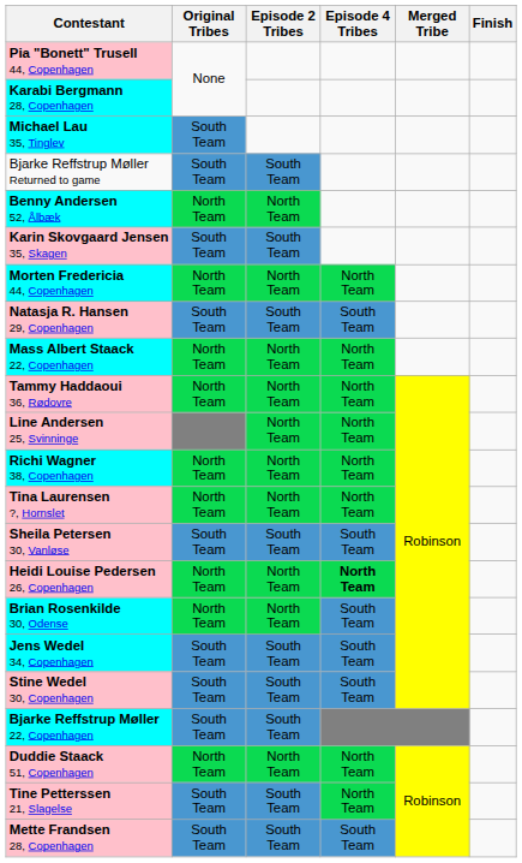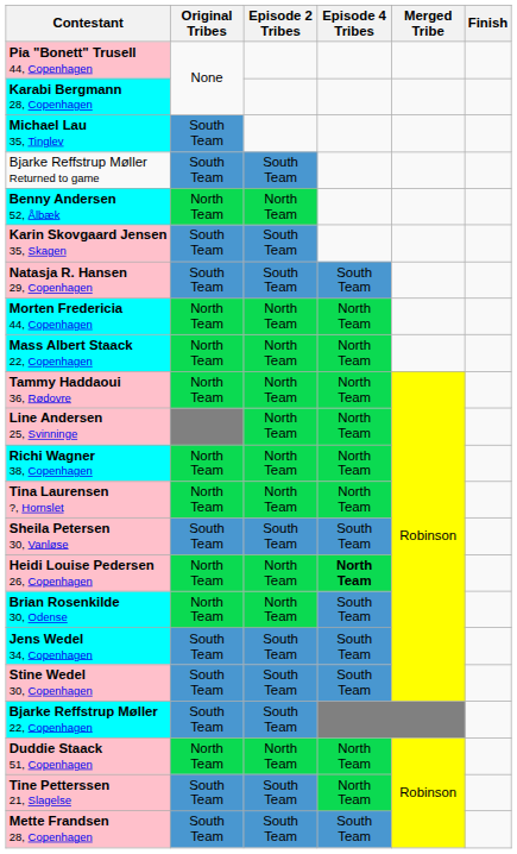 <table class="wikitable" style="margin:auto; text-align:center">
 <tr>
 <th>Contestant</th>
 <th width=80>Original<br>Tribes</th>
 <th width=80>Episode 2<br>Tribes</th>
 <th width=80>Episode 4<br>Tribes</th>
 <th width=80>Merged<br>Tribe</th>
 <th>Finish</th>
 </tr>
 <tr>
 <td align="left" bgcolor="pink"><strong>Pia "Bonett" Trusell</strong><br><small>44, <a href='#'>Copenhagen</a></small></td>
 <td rowspan=2>None</td>
 <td></td>
 <td></td>
 <td></td>
 <td></td>
 </tr>
 <tr>
 <td align="left" bgcolor="cyan"><strong>Karabi Bergmann</strong><br><small>28, <a href='#'>Copenhagen</a></small></td>
 <td></td>
 <td></td>
 <td></td>
 <td></td>
 </tr>
 <tr>
 <td align="left" bgcolor="cyan"><strong>Michael Lau</strong><br><small>35, <a href='#'>Tinglev</a></small></td>
 <td align="center" bgcolor="#4997D0">South Team</td>
 <td></td>
 <td></td>
 <td></td>
 <td></td>
 </tr>
 <tr>
 <td align="left">Bjarke Reffstrup Møller<br><small>Returned to game</small></td>
 <td align="center" bgcolor="#4997D0">South Team</td>
 <td align="center" bgcolor="#4997D0">South Team</td>
 <td></td>
 <td></td>
 <td></td>
 </tr>
 <tr>
 <td align="left" bgcolor="cyan"><strong>Benny Andersen</strong><br><small>52, <a href='#'>Ålbæk</a></small></td>
 <td align="center" bgcolor="#0BDA51">North Team</td>
 <td align="center" bgcolor="#0BDA51">North Team</td>
 <td></td>
 <td></td>
 <td></td>
 </tr>
 <tr>
 <td align="left" bgcolor="pink"><strong>Karin Skovgaard Jensen</strong><br><small>35, <a href='#'>Skagen</a></small></td>
 <td align="center" bgcolor="#4997D0">South Team</td>
 <td align="center" bgcolor="#4997D0">South Team</td>
 <td></td>
 <td></td>
 <td></td>
 </tr>
 <tr>
+<td align="left" bgcolor="pink"><strong>Natasja R. Hansen</strong><br><small>29, <a href='#'>Copenhagen</a></small></td>
+<td align="center" bgcolor="#4997D0">South Team</td>
+<td align="center" bgcolor="#4997D0">South Team</td>
+<td align="center" bgcolor="#4997D0">South Team</td>
+<td></td>
+<td></td>
+</tr>
+<tr>
 <td align="left" bgcolor="cyan"><strong>Morten Fredericia</strong><br><small>44, <a href='#'>Copenhagen</a></small></td>
 <td align="center" bgcolor="#0BDA51">North Team</td>
 <td align="center" bgcolor="#0BDA51">North Team</td>
 <td align="center" bgcolor="#0BDA51">North Team</td>
-<td></td>
-<td></td>
-</tr>
-<tr>
-<td align="left" bgcolor="pink"><strong>Natasja R. Hansen</strong><br><small>29, <a href='#'>Copenhagen</a></small></td>
-<td align="center" bgcolor="#4997D0">South Team</td>
-<td align="center" bgcolor="#4997D0">South Team</td>
-<td align="center" bgcolor="#4997D0">South Team</td>
 <td></td>
 <td></td>
 </tr>
 <tr>
 <td align="left" bgcolor="cyan"><strong>Mass Albert Staack</strong><br><small>22, <a href='#'>Copenhagen</a></small></td>
 <td align="center" bgcolor="#0BDA51">North Team</td>
 <td align="center" bgcolor="#0BDA51">North Team</td>
 <td align="center" bgcolor="#0BDA51">North Team</td>
 <td></td>
 <td></td>
 </tr>
 <tr>
 <td align="left" bgcolor="pink"><strong>Tammy Haddaoui</strong><br><small>36, <a href='#'>Rødovre</a></small></td>
 <td align="center" bgcolor="#0BDA51">North Team</td>
 <td align="center" bgcolor="#0BDA51">North Team</td>
 <td align="center" bgcolor="#0BDA51">North Team</td>
 <td align="center" bgcolor="yellow" rowspan=9>Robinson</td>
 <td></td>
 </tr>
 <tr>
 <td align="left" bgcolor="pink"><strong>Line Andersen</strong><br><small>25, <a href='#'>Svinninge</a></small></td>
 <td align="center" bgcolor="gray" rowspan=1></td>
 <td align="center" bgcolor="#0BDA51">North Team</td>
 <td align="center" bgcolor="#0BDA51">North Team</td>
 <td></td>
 </tr>
 <tr>
 <td align="left" bgcolor="cyan"><strong>Richi Wagner</strong><br><small>38, <a href='#'>Copenhagen</a></small></td>
 <td align="center" bgcolor="#0BDA51">North Team</td>
 <td align="center" bgcolor="#0BDA51">North Team</td>
 <td align="center" bgcolor="#0BDA51">North Team</td>
 <td></td>
 </tr>
 <tr>
 <td align="left" bgcolor="pink"><strong>Tina Laurensen</strong><br><small>?, <a href='#'>Hornslet</a></small></td>
 <td align="center" bgcolor="#0BDA51">North Team</td>
 <td align="center" bgcolor="#0BDA51">North Team</td>
 <td align="center" bgcolor="#0BDA51">North Team</td>
 <td></td>
 </tr>
 <tr>
 <td align="left" bgcolor="pink"><strong>Sheila Petersen</strong><br><small>30, <a href='#'>Vanløse</a></small></td>
 <td align="center" bgcolor="#4997D0">South Team</td>
 <td align="center" bgcolor="#4997D0">South Team</td>
 <td align="center" bgcolor="#4997D0">South Team</td>
 <td></td>
 </tr>
 <tr>
 <td align="left" bgcolor="pink"><strong>Heidi Louise Pedersen</strong><br><small>26, <a href='#'>Copenhagen</a></small></td>
 <td align="center" bgcolor="#0BDA51">North Team</td>
 <td align="center" bgcolor="#0BDA51">North Team</td>
 <td align="center" bgcolor="#0BDA51"><strong>North Team</strong></td>
 <td></td>
 </tr>
 <tr>
 <td align="left" bgcolor="cyan"><strong>Brian Rosenkilde</strong><br><small>30, <a href='#'>Odense</a></small></td>
 <td align="center" bgcolor="#0BDA51">North Team</td>
 <td align="center" bgcolor="#0BDA51">North Team</td>
 <td align="center" bgcolor="#4997D0">South Team</td>
 <td></td>
 </tr>
 <tr>
 <td align="left" bgcolor="cyan"><strong>Jens Wedel</strong><br><small>34, <a href='#'>Copenhagen</a></small></td>
 <td align="center" bgcolor="#4997D0">South Team</td>
 <td align="center" bgcolor="#4997D0">South Team</td>
 <td align="center" bgcolor="#4997D0">South Team</td>
 <td></td>
 </tr>
 <tr>
 <td align="left" bgcolor="pink"><strong>Stine Wedel</strong><br><small>30, <a href='#'>Copenhagen</a></small></td>
 <td align="center" bgcolor="#4997D0">South Team</td>
 <td align="center" bgcolor="#4997D0">South Team</td>
 <td align="center" bgcolor="#4997D0">South Team</td>
 <td></td>
 </tr>
 <tr>
 <td align="left" bgcolor="cyan"><strong>Bjarke Reffstrup Møller</strong><br><small>22, <a href='#'>Copenhagen</a></small></td>
 <td align="center" bgcolor="#4997D0">South Team</td>
 <td align="center" bgcolor="#4997D0">South Team</td>
 <td align="center" bgcolor="gray" colspan=2></td>
 <td></td>
 </tr>
 <tr>
 <td align="left" bgcolor="pink"><strong>Duddie Staack</strong><br><small>51, <a href='#'>Copenhagen</a></small></td>
 <td align="center" bgcolor="#0BDA51">North Team</td>
 <td align="center" bgcolor="#0BDA51">North Team</td>
 <td align="center" bgcolor="#0BDA51">North Team</td>
 <td align="center" bgcolor="yellow" rowspan=3>Robinson</td>
 <td></td>
 </tr>
 <tr>
 <td align="left" bgcolor="pink"><strong>Tine Petterssen</strong><br><small>21, <a href='#'>Slagelse</a></small></td>
 <td align="center" bgcolor="#4997D0">South Team</td>
 <td align="center" bgcolor="#4997D0">South Team</td>
 <td align="center" bgcolor="#0BDA51">North Team</td>
 <td></td>
 </tr>
 <tr>
 <td align="left" bgcolor="pink"><strong>Mette Frandsen</strong><br><small>28, <a href='#'>Copenhagen</a></small></td>
 <td align="center" bgcolor="#4997D0">South Team</td>
 <td align="center" bgcolor="#4997D0">South Team</td>
 <td align="center" bgcolor="#4997D0">South Team</td>
 <td></td>
 </tr>
 </table>
